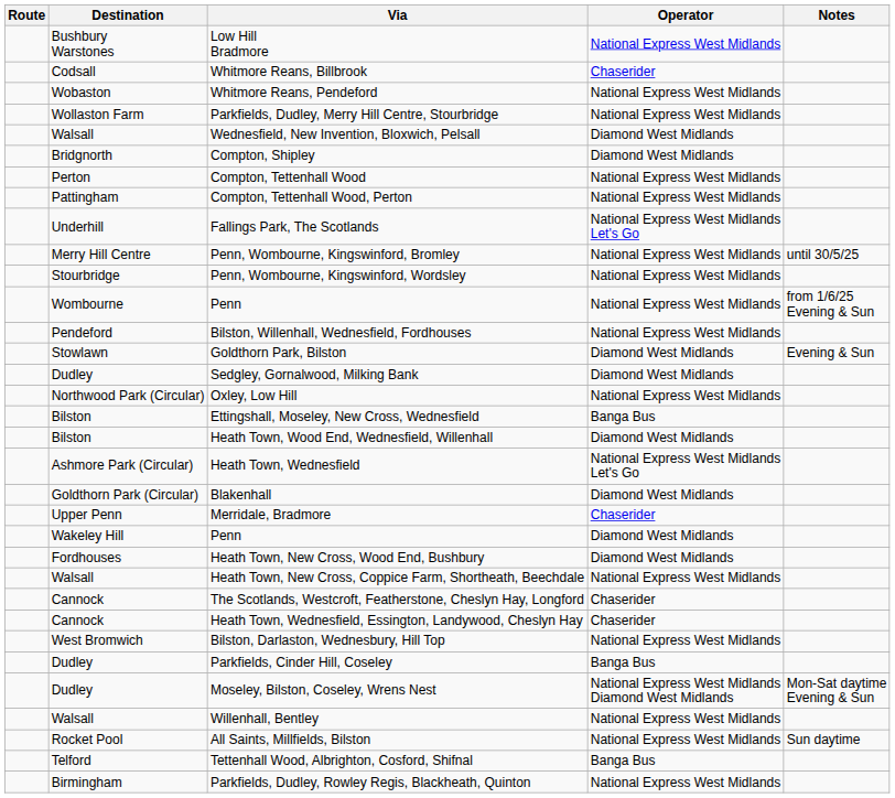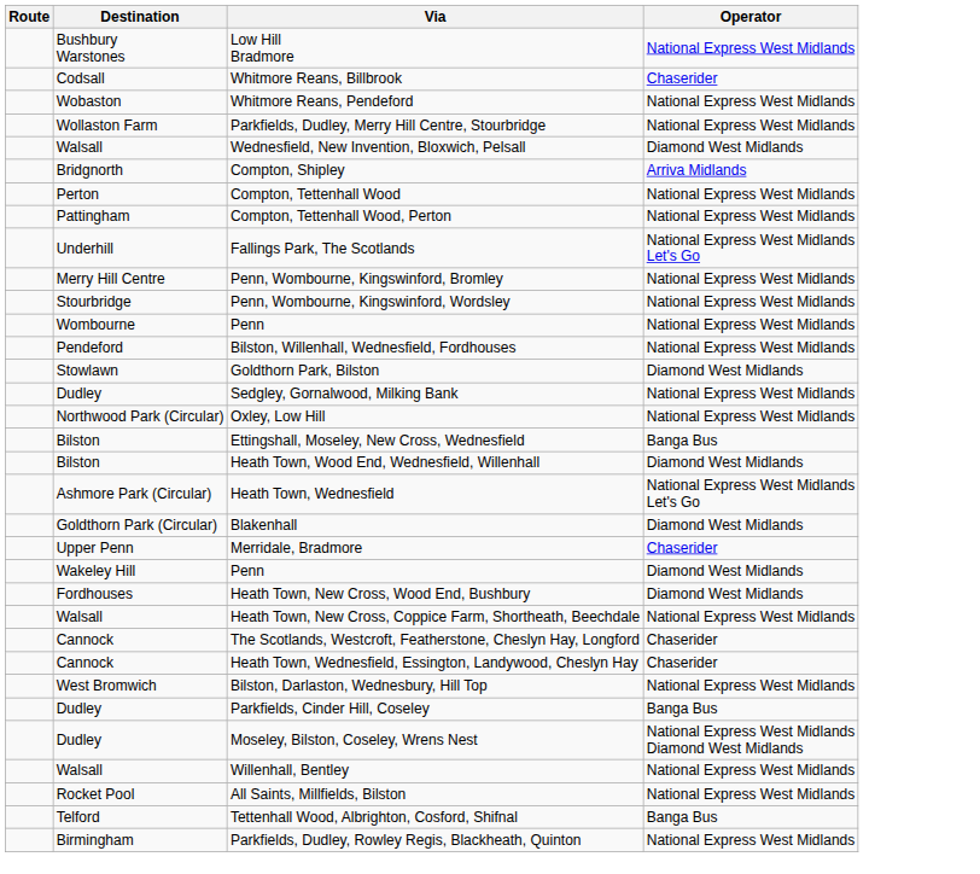 <table class="wikitable sortable">
 <tr>
 <th>Route</th>
 <th>Destination</th>
 <th>Via</th>
 <th>Operator</th>
-<th>Notes</th>
 </tr>
 <tr>
 <td><strong></strong></td>
 <td>Bushbury<br>Warstones</td>
 <td>Low Hill<br>Bradmore</td>
 <td><a href='#'>National Express West Midlands</a></td>
-<td></td>
 </tr>
 <tr>
 <td><strong></strong></td>
 <td>Codsall</td>
 <td>Whitmore Reans, Billbrook</td>
 <td><a href='#'>Chaserider</a></td>
-<td></td>
 </tr>
 <tr>
 <td><strong></strong></td>
 <td>Wobaston</td>
 <td>Whitmore Reans, Pendeford</td>
 <td>National Express West Midlands</td>
-<td></td>
 </tr>
 <tr>
 <td><strong></strong></td>
 <td>Wollaston Farm</td>
 <td>Parkfields, Dudley, Merry Hill Centre, Stourbridge</td>
 <td>National Express West Midlands</td>
-<td></td>
 </tr>
 <tr>
 <td><strong></strong></td>
 <td>Walsall</td>
 <td>Wednesfield, New Invention, Bloxwich, Pelsall</td>
 <td>Diamond West Midlands</td>
-<td></td>
 </tr>
 <tr>
 <td><strong></strong></td>
 <td>Bridgnorth</td>
 <td>Compton, Shipley</td>
-<td>Diamond West Midlands</td>
-<td></td>
+<td><a href='#'>Arriva Midlands</a></td>
 </tr>
 <tr>
 <td><strong></strong></td>
 <td>Perton</td>
 <td>Compton, Tettenhall Wood</td>
 <td>National Express West Midlands</td>
-<td></td>
 </tr>
 <tr>
 <td><strong></strong></td>
 <td>Pattingham</td>
 <td>Compton, Tettenhall Wood, Perton</td>
 <td>National Express West Midlands</td>
-<td></td>
 </tr>
 <tr>
 <td><strong></strong><br><strong></strong></td>
 <td>Underhill</td>
 <td>Fallings Park, The Scotlands</td>
 <td>National Express West Midlands<br><a href='#'>Let's Go</a></td>
-<td></td>
 </tr>
 <tr>
 <td><strong></strong></td>
 <td>Merry Hill Centre</td>
 <td>Penn, Wombourne, Kingswinford, Bromley</td>
 <td>National Express West Midlands</td>
-<td>until 30/5/25</td>
 </tr>
 <tr>
 <td><strong></strong></td>
 <td>Stourbridge</td>
 <td>Penn, Wombourne, Kingswinford, Wordsley</td>
 <td>National Express West Midlands</td>
-<td></td>
 </tr>
 <tr>
 <td><strong></strong></td>
 <td>Wombourne</td>
 <td>Penn</td>
 <td>National Express West Midlands</td>
-<td>from 1/6/25<br>Evening & Sun</td>
 </tr>
 <tr>
 <td><strong></strong></td>
 <td>Pendeford</td>
 <td>Bilston, Willenhall, Wednesfield, Fordhouses</td>
 <td>National Express West Midlands</td>
-<td></td>
 </tr>
 <tr>
 <td><strong></strong></td>
 <td>Stowlawn</td>
 <td>Goldthorn Park, Bilston</td>
 <td>Diamond West Midlands</td>
-<td>Evening & Sun</td>
 </tr>
 <tr>
 <td><strong></strong></td>
 <td>Dudley</td>
 <td>Sedgley, Gornalwood, Milking Bank</td>
-<td>Diamond West Midlands</td>
-<td></td>
+<td>National Express West Midlands</td>
 </tr>
 <tr>
 <td><strong></strong></td>
 <td>Northwood Park (Circular)</td>
 <td>Oxley, Low Hill</td>
 <td>National Express West Midlands</td>
-<td></td>
 </tr>
 <tr>
 <td><strong></strong></td>
 <td>Bilston</td>
 <td>Ettingshall, Moseley, New Cross, Wednesfield</td>
 <td>Banga Bus</td>
-<td></td>
 </tr>
 <tr>
 <td><strong></strong></td>
 <td>Bilston</td>
 <td>Heath Town, Wood End, Wednesfield, Willenhall</td>
 <td>Diamond West Midlands</td>
-<td></td>
 </tr>
 <tr>
 <td><strong></strong><br><strong></strong></td>
 <td>Ashmore Park (Circular)</td>
 <td>Heath Town, Wednesfield</td>
 <td>National Express West Midlands<br>Let's Go</td>
-<td></td>
 </tr>
 <tr>
 <td><strong></strong></td>
 <td>Goldthorn Park (Circular)</td>
 <td>Blakenhall</td>
 <td>Diamond West Midlands</td>
-<td></td>
 </tr>
 <tr>
 <td><strong></strong></td>
 <td>Upper Penn</td>
 <td>Merridale, Bradmore</td>
 <td><a href='#'>Chaserider</a></td>
-<td></td>
 </tr>
 <tr>
 <td><strong></strong></td>
 <td>Wakeley Hill</td>
 <td>Penn</td>
 <td>Diamond West Midlands</td>
-<td></td>
 </tr>
 <tr>
 <td><strong></strong></td>
 <td>Fordhouses</td>
 <td>Heath Town, New Cross, Wood End, Bushbury</td>
 <td>Diamond West Midlands</td>
-<td></td>
 </tr>
 <tr>
 <td><strong></strong></td>
 <td>Walsall</td>
 <td>Heath Town, New Cross, Coppice Farm, Shortheath, Beechdale</td>
 <td>National Express West Midlands</td>
-<td></td>
 </tr>
 <tr>
 <td><strong></strong></td>
 <td>Cannock</td>
 <td>The Scotlands, Westcroft, Featherstone, Cheslyn Hay, Longford</td>
 <td>Chaserider</td>
-<td></td>
 </tr>
 <tr>
 <td><strong></strong></td>
 <td>Cannock</td>
 <td>Heath Town, Wednesfield, Essington, Landywood, Cheslyn Hay</td>
 <td>Chaserider</td>
-<td></td>
 </tr>
 <tr>
 <td><strong></strong></td>
 <td>West Bromwich</td>
 <td>Bilston, Darlaston, Wednesbury, Hill Top</td>
 <td>National Express West Midlands</td>
-<td></td>
 </tr>
 <tr>
 <td><strong></strong></td>
 <td>Dudley</td>
 <td>Parkfields, Cinder Hill, Coseley</td>
 <td>Banga Bus</td>
-<td></td>
 </tr>
 <tr>
 <td><strong></strong><br><strong></strong></td>
 <td>Dudley</td>
 <td>Moseley, Bilston, Coseley, Wrens Nest</td>
 <td>National Express West Midlands<br>Diamond West Midlands</td>
-<td>Mon-Sat daytime<br>Evening & Sun</td>
 </tr>
 <tr>
 <td><strong></strong></td>
 <td>Walsall</td>
 <td>Willenhall, Bentley</td>
 <td>National Express West Midlands</td>
-<td></td>
 </tr>
 <tr>
 <td><strong></strong></td>
 <td>Rocket Pool</td>
 <td>All Saints, Millfields, Bilston</td>
 <td>National Express West Midlands</td>
-<td>Sun daytime</td>
 </tr>
 <tr>
 <td><strong></strong></td>
 <td>Telford</td>
 <td>Tettenhall Wood, Albrighton, Cosford, Shifnal</td>
 <td>Banga Bus</td>
-<td></td>
 </tr>
 <tr>
 <td><strong></strong></td>
 <td>Birmingham</td>
 <td>Parkfields, Dudley, Rowley Regis, Blackheath, Quinton</td>
 <td>National Express West Midlands</td>
-<td></td>
 </tr>
 </table>
